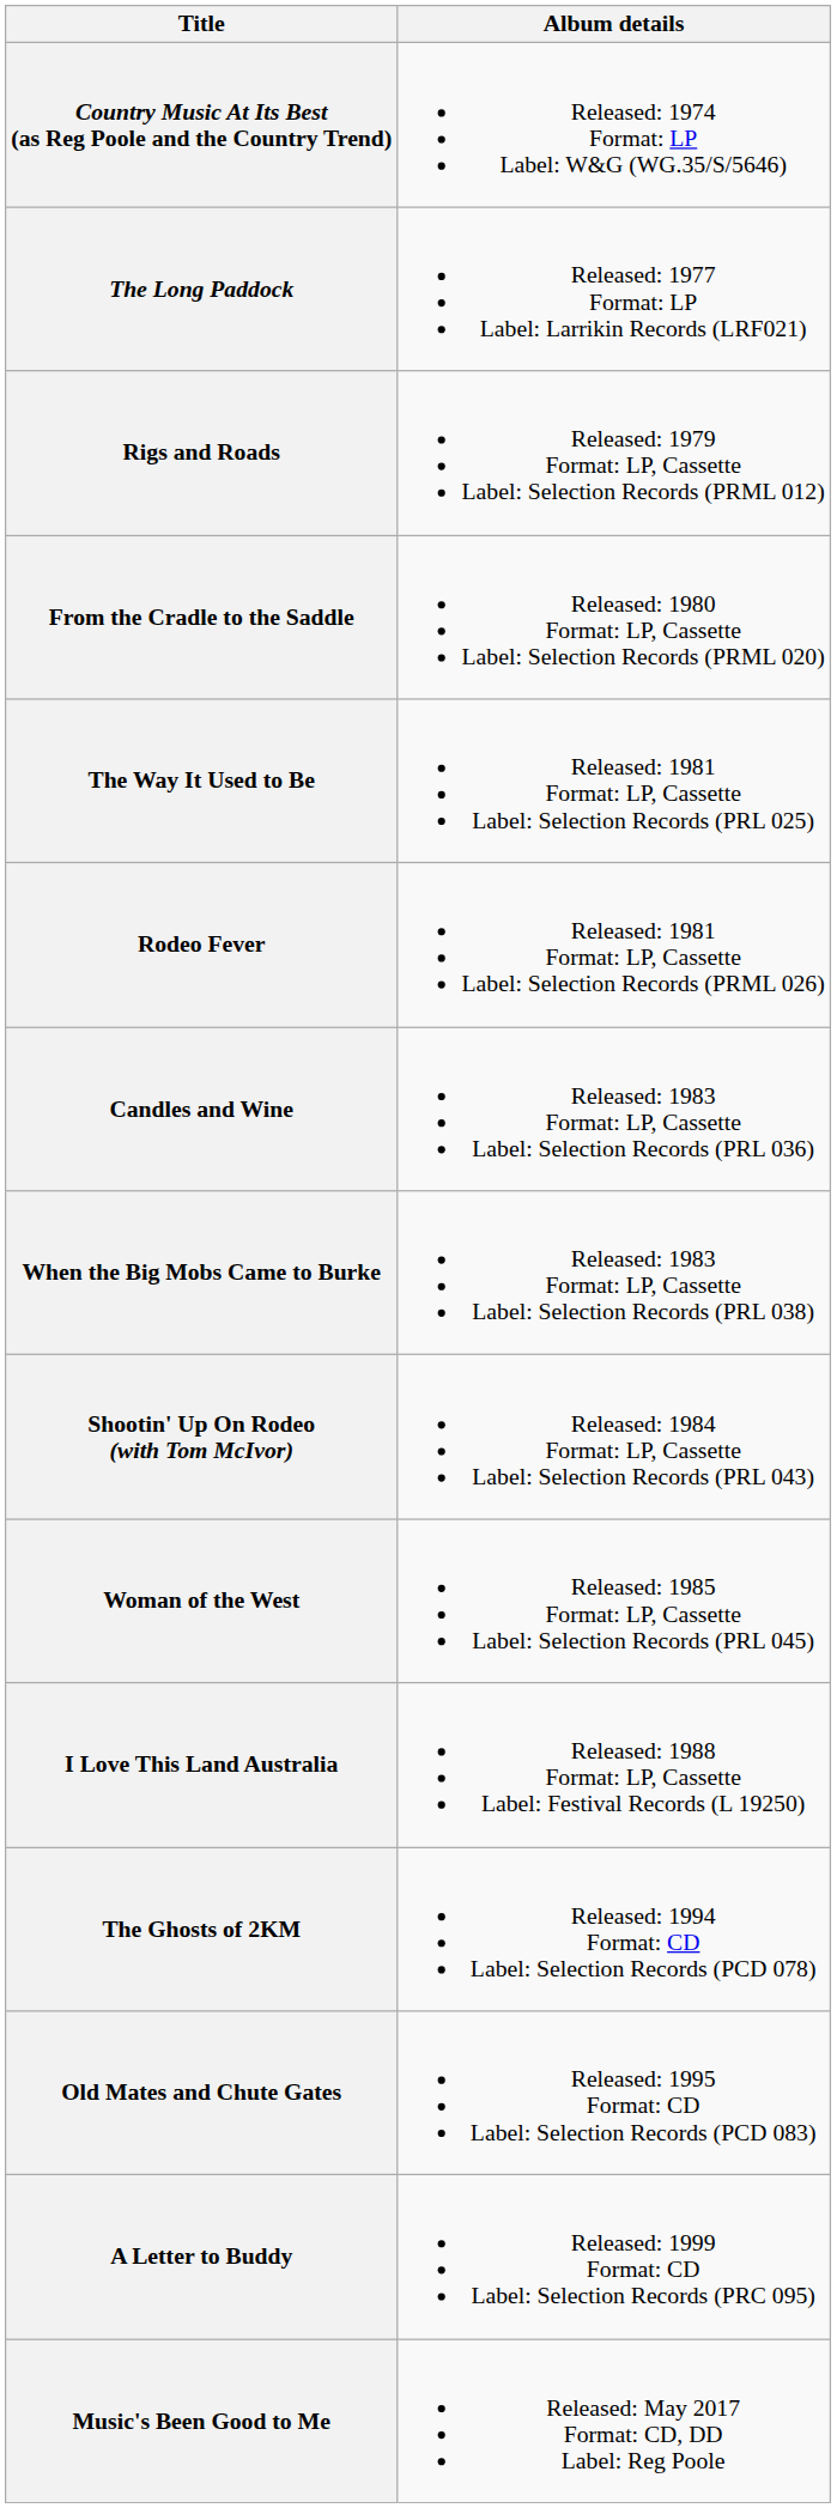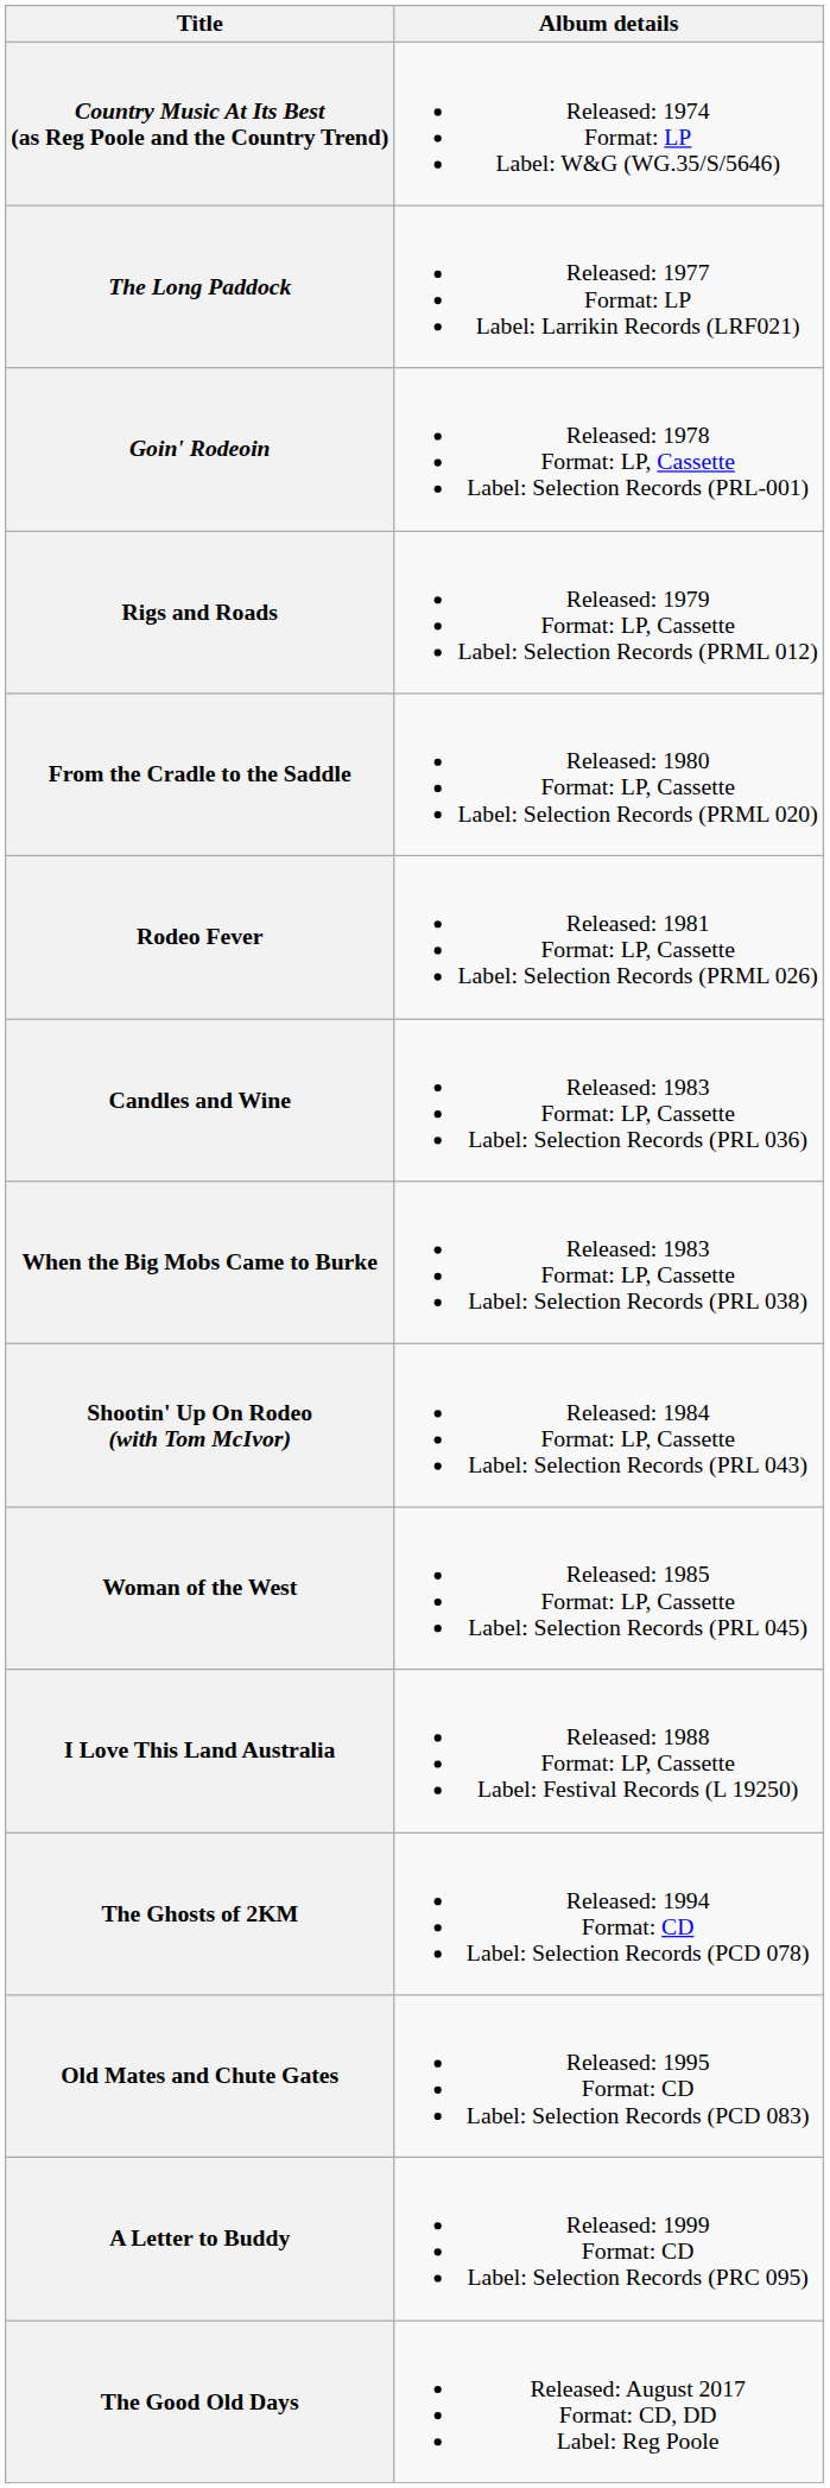 <table class="wikitable plainrowheaders" style="text-align:center;" border="1">
 <tr>
 <th scope="col">Title</th>
 <th scope="col">Album details</th>
 </tr>
 <tr>
 <th scope="row"><em>Country Music At Its Best</em> <br> (as Reg Poole and the Country Trend)</th>
 <td><br><ul><li>Released: 1974</li><li>Format: <a href='#'>LP</a></li><li>Label: W&G (WG.35/S/5646)</li></ul></td>
 </tr>
 <tr>
 <th scope="row"><em>The Long Paddock</em></th>
 <td><br><ul><li>Released: 1977</li><li>Format: LP</li><li>Label: Larrikin Records (LRF021)</li></ul></td>
 </tr>
 <tr>
+<th scope="row"><em>Goin' Rodeoin<strong></th>
+<td><br><ul><li>Released: 1978</li><li>Format: LP, <a href='#'>Cassette</a></li><li>Label: Selection Records (PRL-001)</li></ul></td>
+</tr>
+<tr>
 <th scope="row"></em>Rigs and Roads<em></th>
 <td><br><ul><li>Released: 1979</li><li>Format: LP, Cassette</li><li>Label: Selection Records (PRML 012)</li></ul></td>
 </tr>
 <tr>
 <th scope="row"></em>From the Cradle to the Saddle <em></th>
 <td><br><ul><li>Released: 1980</li><li>Format: LP, Cassette</li><li>Label: Selection Records (PRML 020)</li></ul></td>
-</tr>
-<tr>
-<th scope="row"></em>The Way It Used to Be<em></th>
-<td><br><ul><li>Released: 1981</li><li>Format: LP, Cassette</li><li>Label: Selection Records (PRL 025)</li></ul></td>
 </tr>
 <tr>
 <th scope="row"></em>Rodeo Fever<em></th>
 <td><br><ul><li>Released: 1981</li><li>Format: LP, Cassette</li><li>Label: Selection Records (PRML 026)</li></ul></td>
 </tr>
 <tr>
 <th scope="row"></em>Candles and Wine<em></th>
 <td><br><ul><li>Released: 1983</li><li>Format: LP, Cassette</li><li>Label: Selection Records (PRL 036)</li></ul></td>
 </tr>
 <tr>
 <th scope="row"></em>When the Big Mobs Came to Burke<em></th>
 <td><br><ul><li>Released: 1983</li><li>Format: LP, Cassette</li><li>Label: Selection Records (PRL 038)</li></ul></td>
 </tr>
 <tr>
 <th scope="row"></em>Shootin' Up On Rodeo<em> <br> (with Tom McIvor)</th>
 <td><br><ul><li>Released: 1984</li><li>Format: LP, Cassette</li><li>Label: Selection Records (PRL 043)</li></ul></td>
 </tr>
 <tr>
 <th scope="row"></em>Woman of the West<em></th>
 <td><br><ul><li>Released: 1985</li><li>Format: LP, Cassette</li><li>Label: Selection Records (PRL 045)</li></ul></td>
 </tr>
 <tr>
 <th scope="row"></em>I Love This Land Australia<em></th>
 <td><br><ul><li>Released: 1988</li><li>Format: LP, Cassette</li><li>Label: Festival Records (L 19250)</li></ul></td>
 </tr>
 <tr>
 <th scope="row"></em>The Ghosts of 2KM<em></th>
 <td><br><ul><li>Released: 1994</li><li>Format: <a href='#'>CD</a></li><li>Label: Selection Records (PCD 078)</li></ul></td>
 </tr>
 <tr>
 <th scope="row"></em>Old Mates and Chute Gates<em></th>
 <td><br><ul><li>Released: 1995</li><li>Format: CD</li><li>Label: Selection Records (PCD 083)</li></ul></td>
 </tr>
 <tr>
 <th scope="row"></em>A Letter to Buddy<em></th>
 <td><br><ul><li>Released: 1999</li><li>Format: CD</li><li>Label: Selection Records (PRC 095)</li></ul></td>
 </tr>
 <tr>
-<th scope="row"></em>Music's Been Good to Me<em></th>
-<td><br><ul><li>Released: May 2017</li><li>Format: CD, DD</li><li>Label: Reg Poole</li></ul></td>
+<th scope="row"></em>The Good Old Days<em></th>
+<td><br><ul><li>Released: August 2017</li><li>Format: CD, DD</li><li>Label: Reg Poole</li></ul></td>
 </tr>
 </table>
